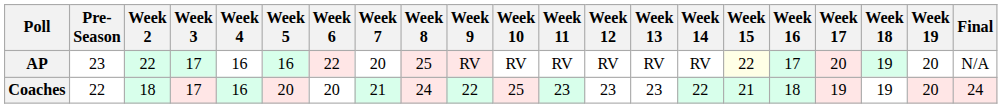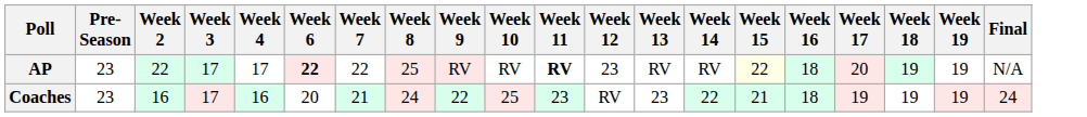 <table class="wikitable" style="white-space:nowrap;font-size:90%">
 <tr>
 <th>Poll</th>
 <th>Pre-<br>Season</th>
 <th>Week<br>2</th>
 <th>Week<br>3</th>
 <th>Week<br>4</th>
-<th>Week<br>5</th>
 <th>Week<br>6</th>
 <th>Week<br>7</th>
 <th>Week<br>8</th>
 <th>Week<br>9</th>
 <th>Week<br>10</th>
 <th>Week<br>11</th>
 <th>Week<br>12</th>
 <th>Week<br>13</th>
 <th>Week<br>14</th>
 <th>Week<br>15</th>
 <th>Week<br>16</th>
 <th>Week<br>17</th>
 <th>Week<br>18</th>
 <th>Week<br>19</th>
 <th>Final</th>
 </tr>
 <tr style="text-align:center;">
 <th>AP</th>
 <td style="background:#FFF;">23</td>
 <td style="background:#D8FFEB;">22</td>
 <td style="background:#D8FFEB;">17</td>
-<td style="background:#FFF;">16</td>
-<td style="background:#D8FFEB;">16</td>
-<td style="background:#FFE6E6;">22</td>
-<td style="background:#FFF;">20</td>
+<td style="background:#FFF;">17</td>
+<td style="background:#FFE6E6;"><strong>22</strong></td>
+<td style="background:#FFF;">22</td>
 <td style="background:#FFE6E6;">25</td>
 <td style="background:#FFE6E6;">RV</td>
 <td style="background:#FFF;">RV</td>
-<td style="background:#FFF;">RV</td>
-<td style="background:#FFF;">RV</td>
+<td style="background:#FFF;"><strong>RV</strong></td>
+<td style="background:#FFF;">23</td>
 <td style="background:#FFF;">RV</td>
 <td style="background:#FFF;">RV</td>
 <td style="background:#FFFFE6;">22</td>
-<td style="background:#D8FFEB;">17</td>
+<td style="background:#D8FFEB;">18</td>
 <td style="background:#FFE6E6;">20</td>
 <td style="background:#D8FFEB;">19</td>
-<td style="background:#FFF;">20</td>
+<td style="background:#FFF;">19</td>
 <td style="background:#FFF;">N/A</td>
 </tr>
 <tr style="text-align:center;">
 <th>Coaches</th>
-<td style="background:#FFF;">22</td>
-<td style="background:#D8FFEB;">18</td>
+<td style="background:#FFF;">23</td>
+<td style="background:#D8FFEB;">16</td>
 <td style="background:#FFE6E6;">17</td>
 <td style="background:#D8FFEB;">16</td>
-<td style="background:#FFE6E6;">20</td>
 <td style="background:#FFF;">20</td>
 <td style="background:#D8FFEB;">21</td>
 <td style="background:#FFE6E6;">24</td>
 <td style="background:#D8FFEB;">22</td>
 <td style="background:#FFE6E6;">25</td>
 <td style="background:#D8FFEB;">23</td>
-<td style="background:#FFF;">23</td>
+<td style="background:#FFF;">RV</td>
 <td style="background:#FFF;">23</td>
 <td style="background:#D8FFEB;">22</td>
 <td style="background:#D8FFEB;">21</td>
 <td style="background:#D8FFEB;">18</td>
 <td style="background:#FFE6E6;">19</td>
 <td style="background:#FFF;">19</td>
-<td style="background:#FFE6E6;">20</td>
+<td style="background:#FFE6E6;">19</td>
 <td style="background:#FFE6E6;">24</td>
 </tr>
 </table>
